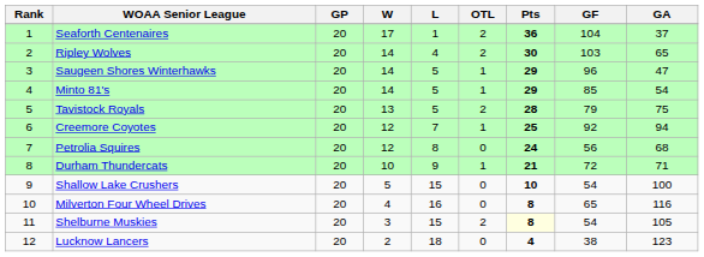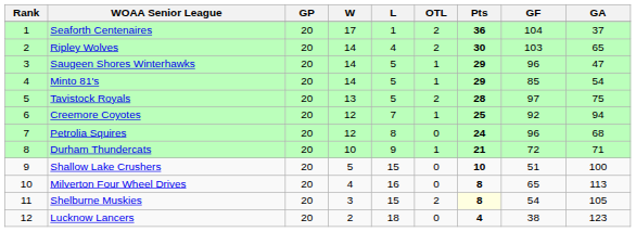 <table class="wikitable" style="text-align:center" width:50em">
 <tr>
 <th bgcolor="#DDDDFF" width="5%">Rank</th>
 <th bgcolor="#DDDDFF" width="27.5%">WOAA Senior League</th>
 <th bgcolor="#DDDDFF" width="5%">GP</th>
 <th bgcolor="#DDDDFF" width="5%">W</th>
 <th bgcolor="#DDDDFF" width="5%">L</th>
 <th bgcolor="#DDDDFF" width="5%">OTL</th>
 <th bgcolor="#DDDDFF" width="5%">Pts</th>
 <th bgcolor="#DDDDFF" width="7.5%">GF</th>
 <th bgcolor="#DDDDFF" width="7.5%">GA</th>
 </tr>
 <tr>
 </tr>
 <tr bgcolor="#bbffbb">
 <td>1</td>
 <td align=left><a href='#'>Seaforth Centenaires</a></td>
 <td>20</td>
 <td>17</td>
 <td>1</td>
 <td>2</td>
 <td><strong>36</strong></td>
 <td>104</td>
 <td>37</td>
 </tr>
 <tr bgcolor="#bbffbb">
 <td>2</td>
 <td align=left><a href='#'>Ripley Wolves</a></td>
 <td>20</td>
 <td>14</td>
 <td>4</td>
 <td>2</td>
 <td><strong>30</strong></td>
 <td>103</td>
 <td>65</td>
 </tr>
 <tr bgcolor="#bbffbb">
 <td>3</td>
 <td align=left><a href='#'>Saugeen Shores Winterhawks</a></td>
 <td>20</td>
 <td>14</td>
 <td>5</td>
 <td>1</td>
 <td><strong>29</strong></td>
 <td>96</td>
 <td>47</td>
 </tr>
 <tr bgcolor="#bbffbb">
 <td>4</td>
 <td align=left><a href='#'>Minto 81's</a></td>
 <td>20</td>
 <td>14</td>
 <td>5</td>
 <td>1</td>
 <td><strong>29</strong></td>
 <td>85</td>
 <td>54</td>
 </tr>
 <tr bgcolor="#bbffbb">
 <td>5</td>
 <td align=left><a href='#'>Tavistock Royals</a></td>
 <td>20</td>
 <td>13</td>
 <td>5</td>
 <td>2</td>
 <td><strong>28</strong></td>
-<td>79</td>
+<td>97</td>
 <td>75</td>
 </tr>
 <tr bgcolor="#bbffbb">
 <td>6</td>
 <td align=left><a href='#'>Creemore Coyotes</a></td>
 <td>20</td>
 <td>12</td>
 <td>7</td>
 <td>1</td>
 <td><strong>25</strong></td>
 <td>92</td>
 <td>94</td>
 </tr>
 <tr bgcolor="#bbffbb">
 <td>7</td>
 <td align=left><a href='#'>Petrolia Squires</a></td>
 <td>20</td>
 <td>12</td>
 <td>8</td>
 <td>0</td>
 <td><strong>24</strong></td>
-<td>56</td>
+<td>96</td>
 <td>68</td>
 </tr>
 <tr bgcolor="#bbffbb">
 <td>8</td>
 <td align=left><a href='#'>Durham Thundercats</a></td>
 <td>20</td>
 <td>10</td>
 <td>9</td>
 <td>1</td>
 <td><strong>21</strong></td>
 <td>72</td>
 <td>71</td>
 </tr>
 <tr>
 <td>9</td>
 <td align=left><a href='#'>Shallow Lake Crushers</a></td>
 <td>20</td>
 <td>5</td>
 <td>15</td>
 <td>0</td>
 <td><strong>10</strong></td>
-<td>54</td>
+<td>51</td>
 <td>100</td>
 </tr>
 <tr>
 <td>10</td>
 <td align=left><a href='#'>Milverton Four Wheel Drives</a></td>
 <td>20</td>
 <td>4</td>
 <td>16</td>
 <td>0</td>
 <td><strong>8</strong></td>
 <td>65</td>
-<td>116</td>
+<td>113</td>
 </tr>
 <tr>
 <td>11</td>
 <td align=left><a href='#'>Shelburne Muskies</a></td>
 <td>20</td>
 <td>3</td>
 <td>15</td>
 <td>2</td>
 <td style="background: lightyellow;"><strong>8</strong></td>
 <td>54</td>
 <td>105</td>
 </tr>
 <tr>
 <td>12</td>
 <td align=left><a href='#'>Lucknow Lancers</a></td>
 <td>20</td>
 <td>2</td>
 <td>18</td>
 <td>0</td>
 <td><strong>4</strong></td>
 <td>38</td>
 <td>123</td>
 </tr>
 </table>
